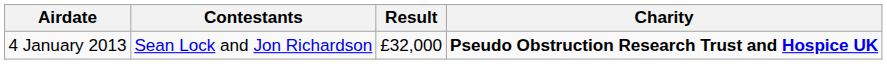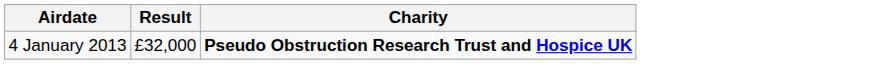 <table class="wikitable" style="text-align:center">
 <tr>
 <th>Airdate</th>
-<th>Contestants</th>
 <th>Result</th>
 <th>Charity</th>
 </tr>
 <tr>
 <td>4 January 2013</td>
-<td><a href='#'>Sean Lock</a> and <a href='#'>Jon Richardson</a></td>
 <td>£32,000</td>
 <td><strong>Pseudo Obstruction Research Trust and <a href='#'>Hospice UK</a></strong></td>
 </tr>
 </table>
